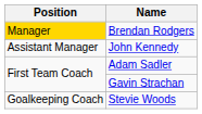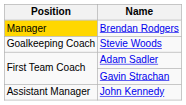 <table class="wikitable">
 <tr>
 <th>Position</th>
 <th>Name</th>
 </tr>
 <tr>
 <td style="background: gold;">Manager</td>
 <td><a href='#'>Brendan Rodgers</a></td>
 </tr>
 <tr>
-<td>Assistant Manager</td>
-<td><a href='#'>John Kennedy</a></td>
+<td>Goalkeeping Coach</td>
+<td><a href='#'>Stevie Woods</a></td>
 </tr>
 <tr>
 <td rowspan="2">First Team Coach</td>
 <td><a href='#'>Adam Sadler</a></td>
 </tr>
 <tr>
 <td><a href='#'>Gavin Strachan</a></td>
 </tr>
 <tr>
-<td>Goalkeeping Coach</td>
-<td><a href='#'>Stevie Woods</a></td>
+<td>Assistant Manager</td>
+<td><a href='#'>John Kennedy</a></td>
 </tr>
 </table>
